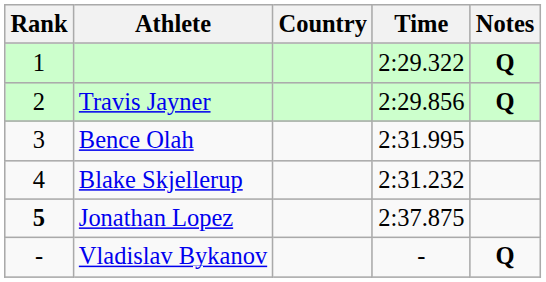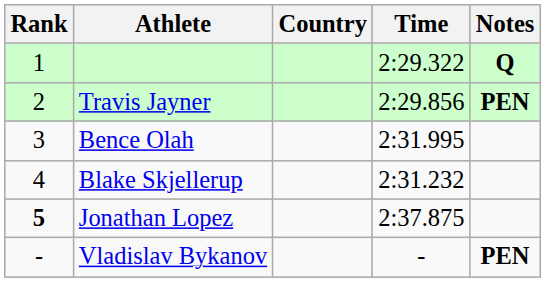 <table class="wikitable sortable" style="text-align:center">
 <tr>
 <th>Rank</th>
 <th>Athlete</th>
 <th>Country</th>
 <th>Time</th>
 <th>Notes</th>
 </tr>
 <tr bgcolor="#ccffcc">
 <td>1</td>
 <td align=left></td>
 <td align=left></td>
 <td>2:29.322</td>
 <td><strong>Q</strong></td>
 </tr>
 <tr bgcolor="#ccffcc">
 <td>2</td>
 <td align=left><a href='#'>Travis Jayner</a></td>
 <td align=left></td>
 <td>2:29.856</td>
-<td><strong>Q</strong></td>
+<td><strong>PEN</strong></td>
 </tr>
 <tr>
 <td>3</td>
 <td align=left><a href='#'>Bence Olah</a></td>
 <td align=left></td>
 <td>2:31.995</td>
 <td></td>
 </tr>
 <tr>
 <td>4</td>
 <td align=left><a href='#'>Blake Skjellerup</a></td>
 <td align=left></td>
 <td>2:31.232</td>
 <td></td>
 </tr>
 <tr>
 <td><strong>5</strong></td>
 <td align=left><a href='#'>Jonathan Lopez</a></td>
 <td align=left></td>
 <td>2:37.875</td>
 <td></td>
 </tr>
 <tr>
 <td>-</td>
 <td align=left><a href='#'>Vladislav Bykanov</a></td>
 <td align=left></td>
 <td>-</td>
-<td><strong>Q</strong></td>
+<td><strong>PEN</strong></td>
 </tr>
 </table>
